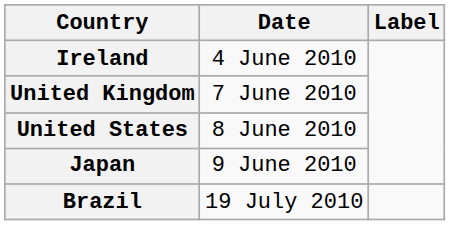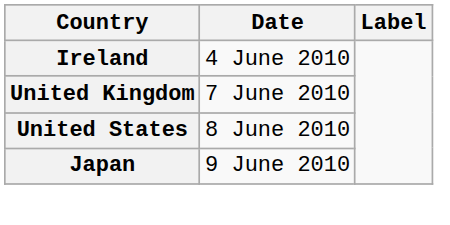 <table class="wikitable plainrowheaders" style="text-align:center;">
 <tr>
 <th scope="col">Country</th>
 <th scope="col">Date</th>
 <th scope="col">Label</th>
 </tr>
 <tr>
 <th scope="row">Ireland</th>
 <td>4 June 2010</td>
 <td rowspan="4"></td>
 </tr>
 <tr>
 <th scope="row">United Kingdom</th>
 <td>7 June 2010</td>
 </tr>
 <tr>
 <th scope="row">United States</th>
 <td>8 June 2010</td>
 </tr>
 <tr>
 <th scope="row">Japan</th>
 <td>9 June 2010</td>
 </tr>
-<tr>
-<th scope="row">Brazil</th>
-<td>19 July 2010</td>
-<td></td>
-</tr>
 </table>
